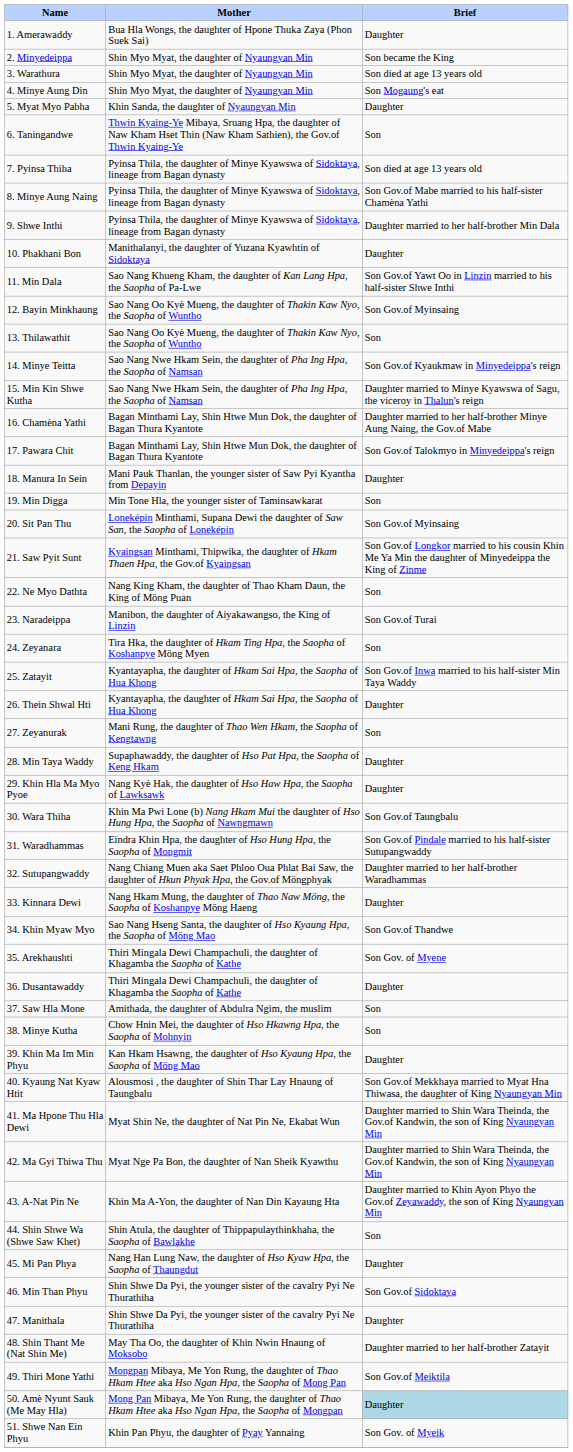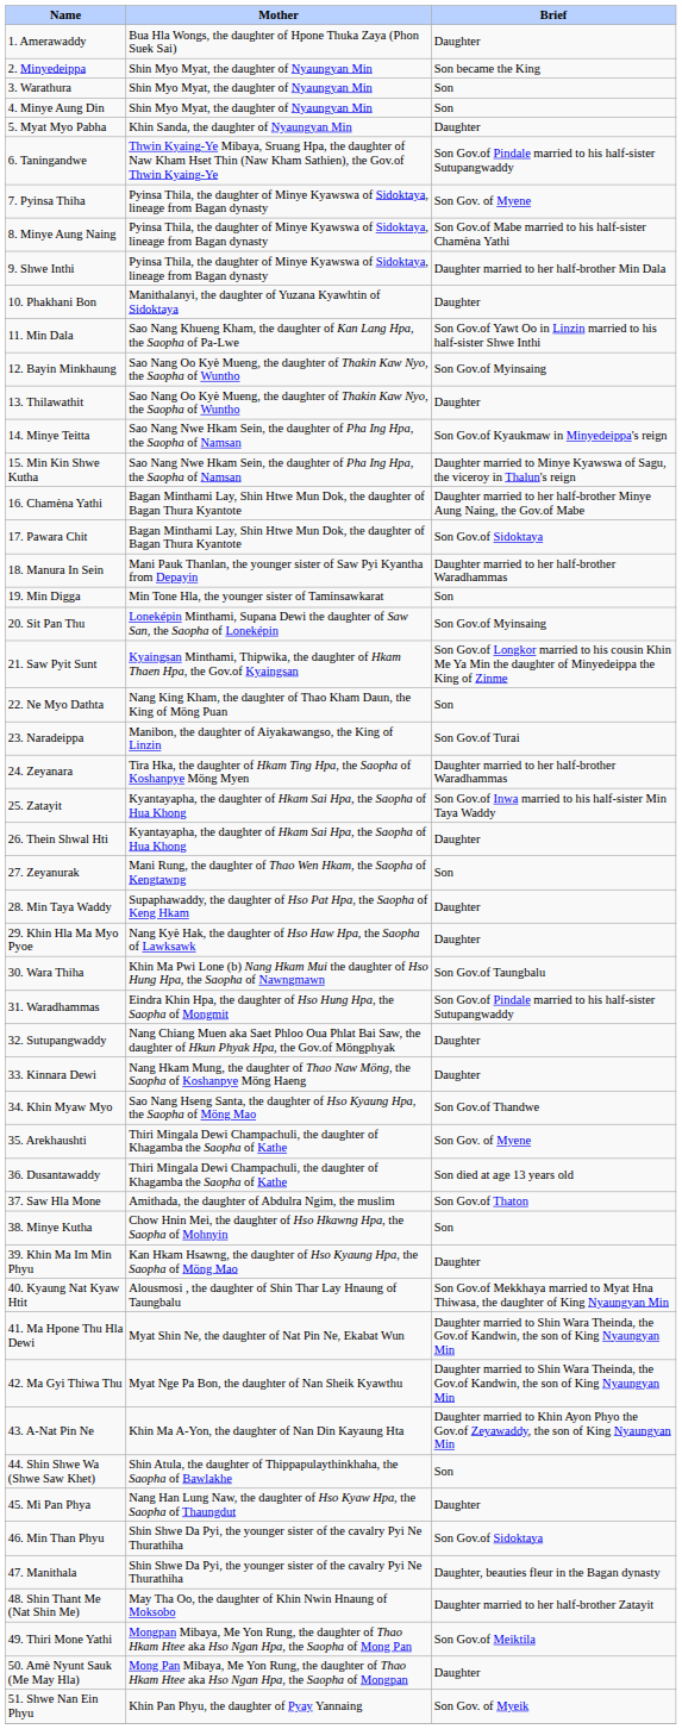 <table class="wikitable">
 <tr>
 <th style="background-color:#B9D1FF">Name</th>
 <th style="background-color:#B9D1FF">Mother</th>
 <th style="background-color:#B9D1FF">Brief</th>
 </tr>
 <tr>
 <td>1. Amerawaddy</td>
 <td>Bua Hla Wongs, the daughter of Hpone Thuka Zaya (Phon Suek Sai)</td>
 <td>Daughter</td>
 </tr>
 <tr>
 <td>2. <a href='#'>Minyedeippa</a></td>
 <td>Shin Myo Myat, the daughter of <a href='#'>Nyaungyan Min</a></td>
 <td>Son became the King</td>
 </tr>
 <tr>
 <td>3. Warathura</td>
 <td>Shin Myo Myat, the daughter of <a href='#'>Nyaungyan Min</a></td>
-<td>Son died at age 13 years old</td>
+<td>Son</td>
 </tr>
 <tr>
 <td>4. Minye Aung Din</td>
 <td>Shin Myo Myat, the daughter of <a href='#'>Nyaungyan Min</a></td>
-<td>Son <a href='#'>Mogaung</a>'s eat</td>
+<td>Son</td>
 </tr>
 <tr>
 <td>5. Myat Myo Pabha</td>
 <td>Khin Sanda, the daughter of <a href='#'>Nyaungyan Min</a></td>
 <td>Daughter</td>
 </tr>
 <tr>
 <td>6. Taningandwe</td>
 <td><a href='#'>Thwin Kyaing-Ye</a> Mibaya, Sruang Hpa, the daughter of Naw Kham Hset Thin (Naw Kham Sathien), the Gov.of <a href='#'>Thwin Kyaing-Ye</a></td>
-<td>Son</td>
+<td>Son Gov.of <a href='#'>Pindale</a> married to his half-sister Sutupangwaddy</td>
 </tr>
 <tr>
 <td>7. Pyinsa Thiha</td>
 <td>Pyinsa Thila, the daughter of Minye Kyawswa of <a href='#'>Sidoktaya</a>, lineage from Bagan dynasty</td>
-<td>Son died at age 13 years old</td>
+<td>Son Gov. of <a href='#'>Myene</a></td>
 </tr>
 <tr>
 <td>8. Minye Aung Naing</td>
 <td>Pyinsa Thila, the daughter of Minye Kyawswa of <a href='#'>Sidoktaya</a>, lineage from Bagan dynasty</td>
 <td>Son Gov.of Mabe married to his half-sister Chamèna Yathi</td>
 </tr>
 <tr>
 <td>9. Shwe Inthi</td>
 <td>Pyinsa Thila, the daughter of Minye Kyawswa of <a href='#'>Sidoktaya</a>, lineage from Bagan dynasty</td>
 <td>Daughter married to her half-brother Min Dala</td>
 </tr>
 <tr>
 <td>10. Phakhani Bon</td>
 <td>Manithalanyi, the daughter of Yuzana Kyawhtin of <a href='#'>Sidoktaya</a></td>
 <td>Daughter</td>
 </tr>
 <tr>
 <td>11. Min Dala</td>
 <td>Sao Nang Khueng Kham, the daughter of <em>Kan Lang Hpa</em>, the <em>Saopha</em> of Pa-Lwe</td>
 <td>Son Gov.of Yawt Oo in <a href='#'>Linzin</a> married to his half-sister Shwe Inthi</td>
 </tr>
 <tr>
 <td>12. Bayin Minkhaung</td>
 <td>Sao Nang Oo Kyè Mueng, the daughter of <em>Thakin Kaw Nyo</em>, the <em>Saopha</em> of <a href='#'>Wuntho</a></td>
 <td>Son Gov.of Myinsaing</td>
 </tr>
 <tr>
 <td>13. Thilawathit</td>
 <td>Sao Nang Oo Kyè Mueng, the daughter of <em>Thakin Kaw Nyo</em>, the <em>Saopha</em> of <a href='#'>Wuntho</a></td>
-<td>Son</td>
+<td>Daughter</td>
 </tr>
 <tr>
 <td>14. Minye Teitta</td>
 <td>Sao Nang Nwe Hkam Sein, the daughter of <em>Pha Ing Hpa</em>, the <em>Saopha</em> of <a href='#'>Namsan</a></td>
 <td>Son Gov.of Kyaukmaw in <a href='#'>Minyedeippa</a>'s reign</td>
 </tr>
 <tr>
 <td>15. Min Kin Shwe Kutha</td>
 <td>Sao Nang Nwe Hkam Sein, the daughter of <em>Pha Ing Hpa</em>, the <em>Saopha</em> of <a href='#'>Namsan</a></td>
 <td>Daughter married to Minye Kyawswa of Sagu, the viceroy in <a href='#'>Thalun</a>'s reign</td>
 </tr>
 <tr>
 <td>16. Chamèna Yathi</td>
 <td>Bagan Minthami Lay, Shin Htwe Mun Dok, the daughter of Bagan Thura Kyantote</td>
 <td>Daughter married to her half-brother Minye Aung Naing, the Gov.of Mabe</td>
 </tr>
 <tr>
 <td>17. Pawara Chit</td>
 <td>Bagan Minthami Lay, Shin Htwe Mun Dok, the daughter of Bagan Thura Kyantote</td>
-<td>Son Gov.of Talokmyo in <a href='#'>Minyedeippa</a>'s reign</td>
+<td>Son Gov.of <a href='#'>Sidoktaya</a></td>
 </tr>
 <tr>
 <td>18. Manura In Sein</td>
 <td>Mani Pauk Thanlan, the younger sister of Saw Pyi Kyantha from <a href='#'>Depayin</a></td>
-<td>Daughter</td>
+<td>Daughter married to her half-brother Waradhammas</td>
 </tr>
 <tr>
 <td>19. Min Digga</td>
 <td>Min Tone Hla, the younger sister of Taminsawkarat</td>
 <td>Son</td>
 </tr>
 <tr>
 <td>20. Sit Pan Thu</td>
 <td><a href='#'>Loneképin</a> Minthami, Supana Dewi the daughter of <em>Saw San</em>, the <em>Saopha</em> of <a href='#'>Loneképin</a></td>
 <td>Son Gov.of Myinsaing</td>
 </tr>
 <tr>
 <td>21. Saw Pyit Sunt</td>
 <td><a href='#'>Kyaingsan</a> Minthami, Thipwika, the daughter of <em>Hkam Thaen Hpa</em>, the Gov.of <a href='#'>Kyaingsan</a></td>
 <td>Son Gov.of <a href='#'>Longkor</a> married to his cousin Khin Me Ya Min the daughter of Minyedeippa the King of <a href='#'>Zinme</a></td>
 </tr>
 <tr>
 <td>22. Ne Myo Dathta</td>
 <td>Nang King Kham, the daughter of Thao Kham Daun, the King of Möng Puan</td>
 <td>Son</td>
 </tr>
 <tr>
 <td>23. Naradeippa</td>
 <td>Manibon, the daughter of Aiyakawangso, the King of <a href='#'>Linzin</a></td>
 <td>Son Gov.of Turai</td>
 </tr>
 <tr>
 <td>24. Zeyanara</td>
 <td>Tira Hka, the daughter of <em>Hkam Ting Hpa</em>, the <em>Saopha</em> of <a href='#'>Koshanpye</a> Möng Myen</td>
-<td>Son</td>
+<td>Daughter married to her half-brother Waradhammas</td>
 </tr>
 <tr>
 <td>25. Zatayit</td>
 <td>Kyantayapha, the daughter of <em>Hkam Sai Hpa</em>, the <em>Saopha</em> of <a href='#'>Hua Khong</a></td>
 <td>Son Gov.of <a href='#'>Inwa</a> married to his half-sister Min Taya Waddy</td>
 </tr>
 <tr>
 <td>26. Thein Shwal Hti</td>
 <td>Kyantayapha, the daughter of <em>Hkam Sai Hpa</em>, the <em>Saopha</em> of <a href='#'>Hua Khong</a></td>
 <td>Daughter</td>
 </tr>
 <tr>
 <td>27. Zeyanurak</td>
 <td>Mani Rung, the daughter of <em>Thao Wen Hkam</em>, the <em>Saopha</em> of <a href='#'>Kengtawng</a></td>
 <td>Son</td>
 </tr>
 <tr>
 <td>28. Min Taya Waddy</td>
 <td>Supaphawaddy, the daughter of <em>Hso Pat Hpa</em>, the <em>Saopha</em> of <a href='#'>Keng Hkam</a></td>
 <td>Daughter</td>
 </tr>
 <tr>
 <td>29. Khin Hla Ma Myo Pyoe</td>
 <td>Nang Kyè Hak, the daughter of <em>Hso Haw Hpa</em>, the <em>Saopha</em> of <a href='#'>Lawksawk</a></td>
 <td>Daughter</td>
 </tr>
 <tr>
 <td>30. Wara Thiha</td>
 <td>Khin Ma Pwi Lone (b) <em>Nang Hkam Mui</em> the daughter of <em>Hso Hung Hpa</em>, the <em>Saopha</em> of <a href='#'>Nawngmawn</a></td>
 <td>Son Gov.of Taungbalu</td>
 </tr>
 <tr>
 <td>31. Waradhammas</td>
 <td>Eindra Khin Hpa, the daughter of <em>Hso Hung Hpa</em>, the <em>Saopha</em> of <a href='#'>Mongmit</a></td>
 <td>Son Gov.of <a href='#'>Pindale</a> married to his half-sister Sutupangwaddy</td>
 </tr>
 <tr>
 <td>32. Sutupangwaddy</td>
 <td>Nang Chiang Muen aka Saet Phloo Oua Phlat Bai Saw, the daughter of <em>Hkun Phyak Hpa</em>, the Gov.of Möngphyak</td>
-<td>Daughter married to her half-brother Waradhammas</td>
+<td>Daughter</td>
 </tr>
 <tr>
 <td>33. Kinnara Dewi</td>
 <td>Nang Hkam Mung, the daughter of <em>Thao Naw Möng</em>, the <em>Saopha</em> of <a href='#'>Koshanpye</a> Möng Haeng</td>
 <td>Daughter</td>
 </tr>
 <tr>
 <td>34. Khin Myaw Myo</td>
 <td>Sao Nang Hseng Santa, the daughter of <em>Hso Kyaung Hpa</em>, the <em>Saopha</em> of <a href='#'>Möng Mao</a></td>
 <td>Son Gov.of Thandwe</td>
 </tr>
 <tr>
 <td>35. Arekhaushti</td>
 <td>Thiri Mingala Dewi Champachuli, the daughter of Khagamba the <em>Saopha</em> of <a href='#'>Kathe</a></td>
 <td>Son Gov. of <a href='#'>Myene</a></td>
 </tr>
 <tr>
 <td>36. Dusantawaddy</td>
 <td>Thiri Mingala Dewi Champachuli, the daughter of Khagamba the <em>Saopha</em> of <a href='#'>Kathe</a></td>
-<td>Daughter</td>
+<td>Son died at age 13 years old</td>
 </tr>
 <tr>
 <td>37. Saw Hla Mone</td>
 <td>Amithada, the daughter of Abdulra Ngim, the muslim</td>
-<td>Son</td>
+<td>Son Gov.of <a href='#'>Thaton</a></td>
 </tr>
 <tr>
 <td>38. Minye Kutha</td>
 <td>Chow Hnin Mei, the daughter of <em>Hso Hkawng Hpa</em>, the <em>Saopha</em> of <a href='#'>Mohnyin</a></td>
 <td>Son</td>
 </tr>
 <tr>
 <td>39. Khin Ma Im Min Phyu</td>
 <td>Kan Hkam Hsawng, the daughter of <em>Hso Kyaung Hpa</em>, the <em>Saopha</em> of <a href='#'>Möng Mao</a></td>
 <td>Daughter</td>
 </tr>
 <tr>
 <td>40. Kyaung Nat Kyaw Htit</td>
 <td>Alousmosi , the daughter of Shin Thar Lay Hnaung of Taungbalu</td>
 <td>Son Gov.of Mekkhaya married to Myat Hna Thiwasa, the daughter of King <a href='#'>Nyaungyan Min</a></td>
 </tr>
 <tr>
 <td>41. Ma Hpone Thu Hla Dewi</td>
 <td>Myat Shin Ne, the daughter of Nat Pin Ne, Ekabat Wun</td>
 <td>Daughter married to Shin Wara Theinda, the Gov.of Kandwin, the son of King <a href='#'>Nyaungyan Min</a></td>
 </tr>
 <tr>
 <td>42. Ma Gyi Thiwa Thu</td>
 <td>Myat Nge Pa Bon, the daughter of Nan Sheik Kyawthu</td>
 <td>Daughter married to Shin Wara Theinda, the Gov.of Kandwin, the son of King <a href='#'>Nyaungyan Min</a></td>
 </tr>
 <tr>
 <td>43. A-Nat Pin Ne</td>
 <td>Khin Ma A-Yon, the daughter of Nan Din Kayaung Hta</td>
 <td>Daughter married to Khin Ayon Phyo  the Gov.of <a href='#'>Zeyawaddy</a>, the son of King <a href='#'>Nyaungyan Min</a></td>
 </tr>
 <tr>
 <td>44. Shin Shwe Wa (Shwe Saw Khet)</td>
 <td>Shin Atula, the daughter of Thippapulaythinkhaha, the <em>Saopha</em> of <a href='#'>Bawlakhe</a></td>
 <td>Son</td>
 </tr>
 <tr>
 <td>45. Mi Pan Phya</td>
 <td>Nang Han Lung Naw, the daughter of <em>Hso Kyaw Hpa</em>, the <em>Saopha</em> of <a href='#'>Thaungdut</a></td>
 <td>Daughter</td>
 </tr>
 <tr>
 <td>46. Min Than Phyu</td>
 <td>Shin Shwe Da Pyi, the younger sister of the cavalry Pyi Ne Thurathiha</td>
 <td>Son Gov.of <a href='#'>Sidoktaya</a></td>
 </tr>
 <tr>
 <td>47. Manithala</td>
 <td>Shin Shwe Da Pyi, the younger sister of the cavalry Pyi Ne Thurathiha</td>
-<td>Daughter</td>
+<td>Daughter, beauties fleur in the Bagan dynasty</td>
 </tr>
 <tr>
 <td>48. Shin Thant Me (Nat Shin Me)</td>
 <td>May Tha Oo, the daughter of Khin Nwin Hnaung of <a href='#'>Moksobo</a></td>
 <td>Daughter married to her half-brother Zatayit</td>
 </tr>
 <tr>
 <td>49. Thiri Mone Yathi</td>
 <td><a href='#'>Mongpan</a> Mibaya, Me Yon Rung, the daughter of <em>Thao Hkam Htee</em> aka <em>Hso Ngan Hpa</em>, the <em>Saopha</em> of <a href='#'>Mong Pan</a></td>
 <td>Son Gov.of <a href='#'>Meiktila</a></td>
 </tr>
 <tr>
 <td>50. Amè Nyunt Sauk (Me May Hla)</td>
 <td><a href='#'>Mong Pan</a> Mibaya, Me Yon Rung, the daughter of <em>Thao Hkam Htee</em> aka <em>Hso Ngan Hpa</em>, the <em>Saopha</em> of <a href='#'>Mongpan</a></td>
-<td style="background: lightblue;">Daughter</td>
+<td>Daughter</td>
 </tr>
 <tr>
 <td>51. Shwe Nan Ein Phyu</td>
 <td>Khin Pan Phyu, the daughter of <a href='#'>Pyay</a> Yannaing</td>
 <td>Son Gov. of <a href='#'>Myeik</a></td>
 </tr>
 <tr>
 </tr>
 </table>
